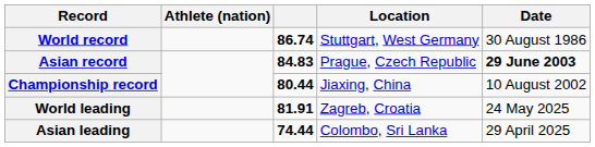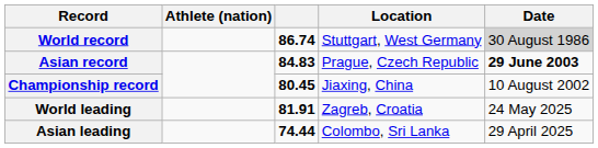 <table class="wikitable">
 <tr>
 <th scope="col">Record</th>
 <th scope="col">Athlete (nation)</th>
 <th scope="col"></th>
 <th scope="col">Location</th>
 <th scope="col">Date</th>
 </tr>
 <tr>
 <th scope="row"><a href='#'>World record</a></th>
 <td></td>
 <td align="center"><strong>86.74</strong></td>
 <td><a href='#'>Stuttgart</a>, <a href='#'>West Germany</a></td>
-<td>30 August 1986</td>
+<td style="background: lightgrey;">30 August 1986</td>
 </tr>
 <tr>
 <th scope="row"><a href='#'>Asian record</a></th>
 <td rowspan="2"></td>
 <td align="center"><strong>84.83</strong></td>
 <td><a href='#'>Prague</a>, <a href='#'>Czech Republic</a></td>
 <td><strong>29 June 2003</strong></td>
 </tr>
 <tr>
 <th><a href='#'>Championship record</a></th>
-<td align="center"><strong>80.44</strong></td>
+<td align="center"><strong>80.45</strong></td>
 <td><a href='#'>Jiaxing</a>, <a href='#'>China</a></td>
 <td>10 August 2002</td>
 </tr>
 <tr>
 <th scope="row">World leading</th>
 <td></td>
 <td align="center"><strong>81.91</strong></td>
 <td><a href='#'>Zagreb</a>, <a href='#'>Croatia</a></td>
 <td>24 May 2025</td>
 </tr>
 <tr>
 <th scope="row">Asian leading</th>
 <td></td>
 <td align="center"><strong>74.44</strong></td>
 <td><a href='#'>Colombo</a>, <a href='#'>Sri Lanka</a></td>
 <td>29 April 2025</td>
 </tr>
 </table>
